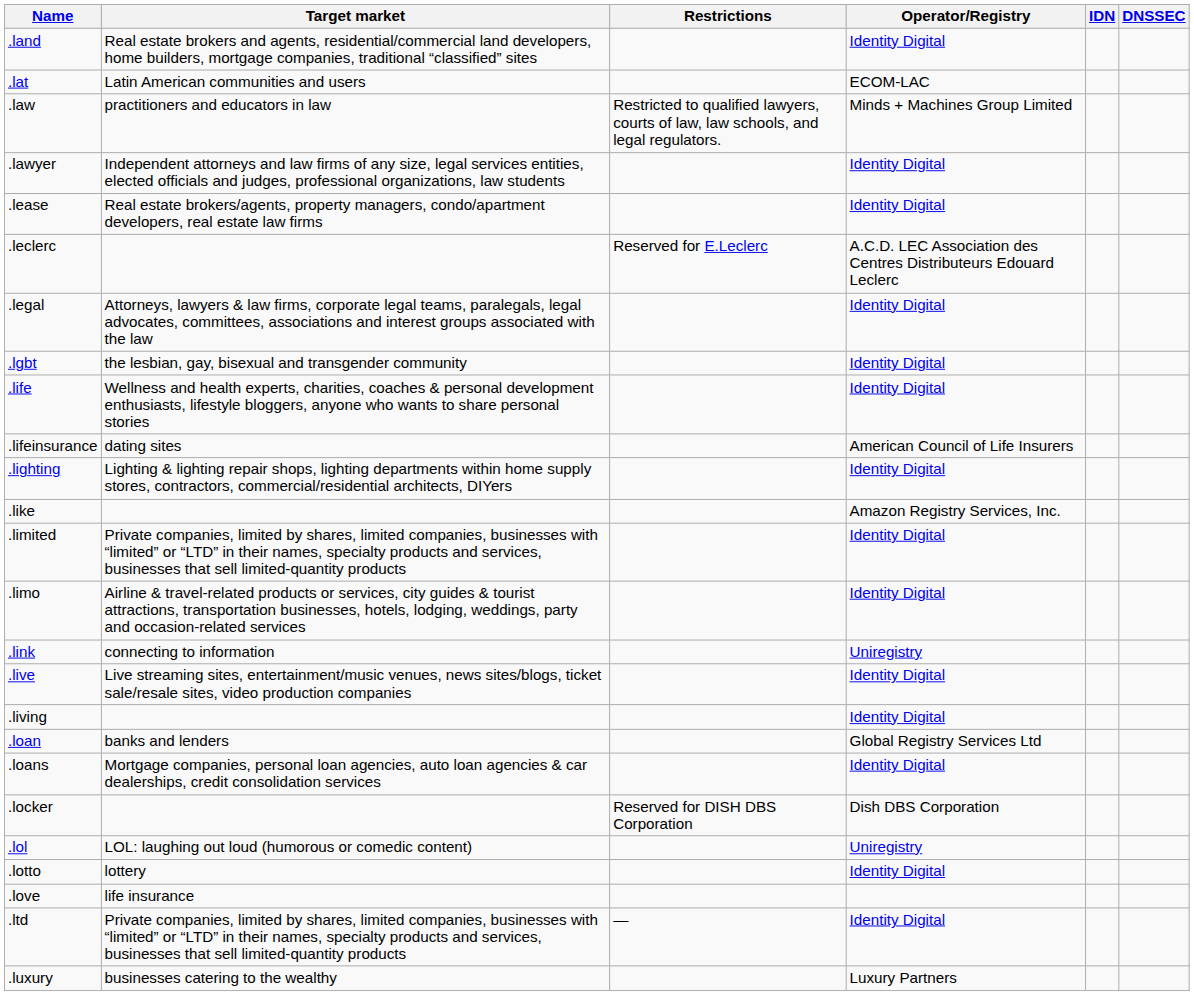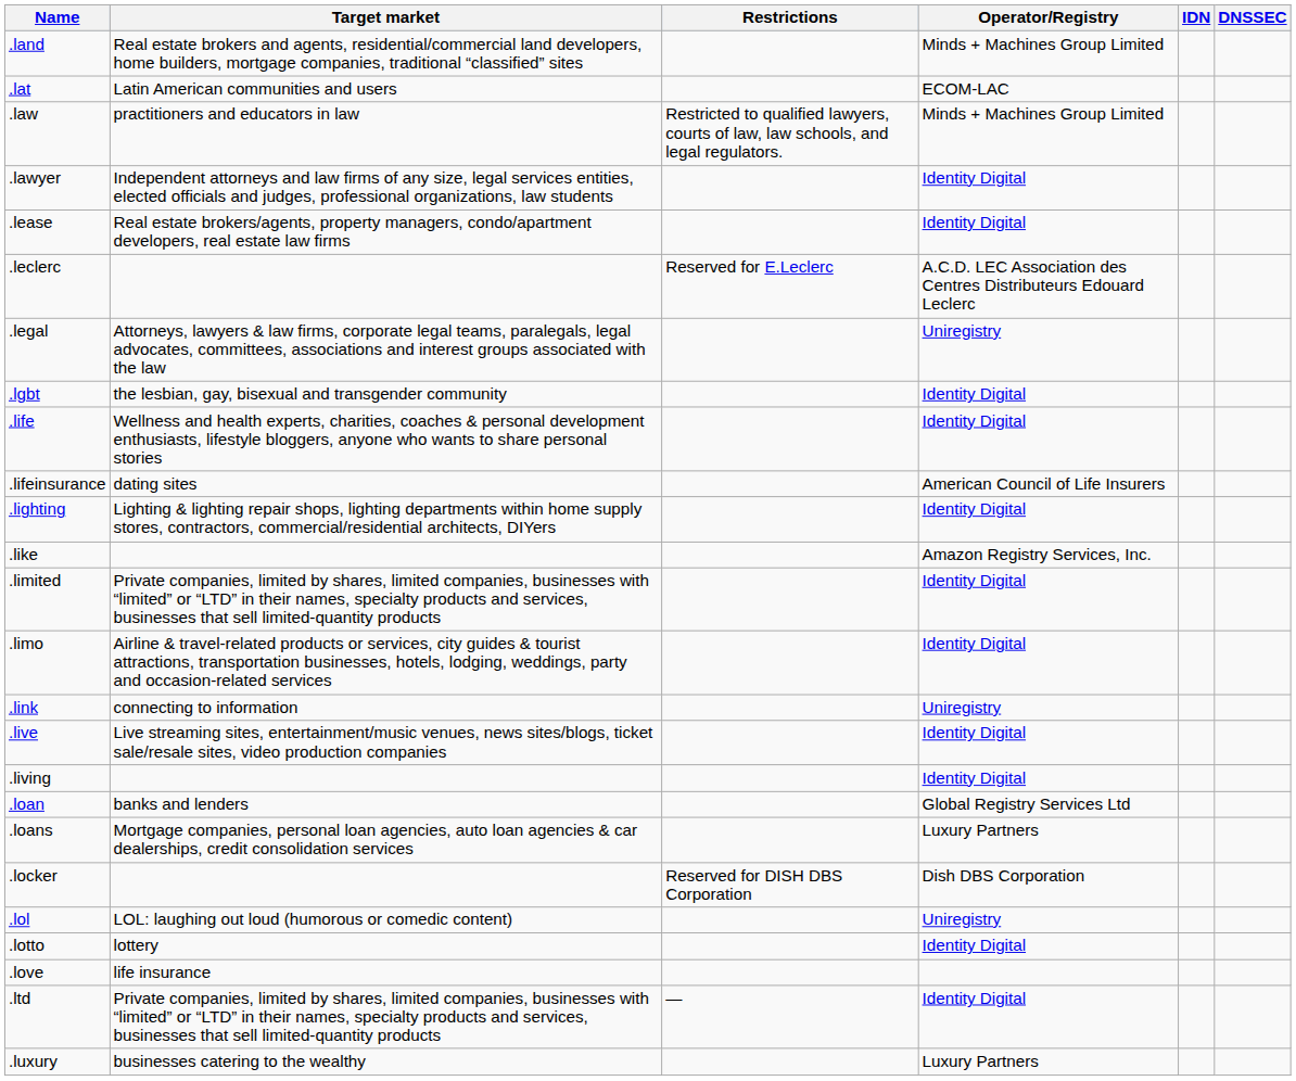 <table class="wikitable sortable">
 <tr style="background:#a0d0ff;">
 <th><a href='#'>Name</a></th>
 <th>Target market</th>
 <th class="unsortable">Restrictions</th>
 <th>Operator/Registry</th>
 <th><a href='#'>IDN</a></th>
 <th><a href='#'>DNSSEC</a></th>
 </tr>
 <tr valign="top">
 <td><a href='#'>.land</a></td>
 <td>Real estate brokers and agents, residential/commercial land developers, home builders, mortgage companies, traditional “classified” sites</td>
 <td></td>
-<td><a href='#'>Identity Digital</a></td>
+<td>Minds + Machines Group Limited</td>
 <td></td>
 <td></td>
 </tr>
 <tr valign=top>
 <td><a href='#'>.lat</a></td>
 <td>Latin American communities and users</td>
 <td></td>
 <td>ECOM-LAC</td>
 <td></td>
 <td></td>
 </tr>
 <tr valign=top>
 <td>.law</td>
 <td>practitioners and educators in law</td>
 <td>Restricted to qualified lawyers, courts of law, law schools, and legal regulators.</td>
 <td>Minds + Machines Group Limited</td>
 <td></td>
 <td></td>
 </tr>
 <tr valign="top">
 <td>.lawyer</td>
 <td>Independent attorneys and law firms of any size, legal services entities, elected officials and judges, professional organizations, law students</td>
 <td></td>
 <td><a href='#'>Identity Digital</a></td>
 <td></td>
 <td></td>
 </tr>
 <tr valign="top">
 <td>.lease</td>
 <td>Real estate brokers/agents, property managers, condo/apartment developers, real estate law firms</td>
 <td></td>
 <td><a href='#'>Identity Digital</a></td>
 <td></td>
 <td></td>
 </tr>
 <tr valign="top">
 <td>.leclerc</td>
 <td></td>
 <td>Reserved for <a href='#'>E.Leclerc</a></td>
 <td>A.C.D. LEC Association des Centres Distributeurs Edouard Leclerc</td>
 <td></td>
 <td></td>
 </tr>
 <tr valign="top">
 <td>.legal</td>
 <td>Attorneys, lawyers & law firms, corporate legal teams, paralegals, legal advocates, committees, associations and interest groups associated with the law</td>
 <td></td>
-<td><a href='#'>Identity Digital</a></td>
+<td><a href='#'>Uniregistry</a></td>
 <td></td>
 <td></td>
 </tr>
 <tr valign="top">
 <td><a href='#'>.lgbt</a></td>
 <td>the lesbian, gay, bisexual and transgender community</td>
 <td></td>
 <td><a href='#'>Identity Digital</a></td>
 <td></td>
 <td></td>
 </tr>
 <tr valign="top">
 <td><a href='#'>.life</a></td>
 <td>Wellness and health experts, charities, coaches & personal development enthusiasts, lifestyle bloggers, anyone who wants to share personal stories</td>
 <td></td>
 <td><a href='#'>Identity Digital</a></td>
 <td></td>
 <td></td>
 </tr>
 <tr valign=top>
 <td>.lifeinsurance</td>
 <td>dating sites</td>
 <td></td>
 <td>American Council of Life Insurers</td>
 <td></td>
 <td></td>
 </tr>
 <tr valign="top">
 <td><a href='#'>.lighting</a></td>
 <td>Lighting & lighting repair shops, lighting departments within home supply stores, contractors, commercial/residential architects, DIYers</td>
 <td></td>
 <td><a href='#'>Identity Digital</a></td>
 <td></td>
 <td></td>
 </tr>
 <tr valign=top>
 <td>.like</td>
 <td></td>
 <td></td>
 <td>Amazon Registry Services, Inc.</td>
 <td></td>
 <td></td>
 </tr>
 <tr valign="top">
 <td>.limited</td>
 <td>Private companies, limited by shares, limited companies, businesses with “limited” or “LTD” in their names, specialty products and services, businesses that sell limited-quantity products</td>
 <td></td>
 <td><a href='#'>Identity Digital</a></td>
 <td></td>
 <td></td>
 </tr>
 <tr valign="top">
 <td>.limo</td>
 <td>Airline & travel-related products or services, city guides & tourist attractions, transportation businesses, hotels, lodging, weddings, party and occasion-related services</td>
 <td></td>
 <td><a href='#'>Identity Digital</a></td>
 <td></td>
 <td></td>
 </tr>
 <tr valign="top">
 <td><a href='#'>.link</a></td>
 <td>connecting to information</td>
 <td></td>
 <td><a href='#'>Uniregistry</a></td>
 <td></td>
 <td></td>
 </tr>
 <tr valign=top>
 <td><a href='#'>.live</a></td>
 <td>Live streaming sites, entertainment/music venues, news sites/blogs, ticket sale/resale sites, video production companies</td>
 <td></td>
 <td><a href='#'>Identity Digital</a></td>
 <td></td>
 <td></td>
 </tr>
 <tr valign=top>
 <td>.living</td>
 <td></td>
 <td></td>
 <td><a href='#'>Identity Digital</a></td>
 <td></td>
 <td></td>
 </tr>
 <tr valign="top">
 <td><a href='#'>.loan</a></td>
 <td>banks and lenders</td>
 <td></td>
 <td>Global Registry Services Ltd</td>
 <td></td>
 <td></td>
 </tr>
 <tr valign="top">
 <td>.loans</td>
 <td>Mortgage companies, personal loan agencies, auto loan agencies & car dealerships, credit consolidation services</td>
 <td></td>
-<td><a href='#'>Identity Digital</a></td>
+<td>Luxury Partners</td>
 <td></td>
 <td></td>
 </tr>
 <tr valign=top>
 <td>.locker</td>
 <td></td>
 <td>Reserved for DISH DBS Corporation</td>
 <td>Dish DBS Corporation</td>
 <td></td>
 <td></td>
 </tr>
 <tr valign="top">
 <td><a href='#'>.lol</a></td>
 <td>LOL: laughing out loud (humorous or comedic content)</td>
 <td></td>
 <td><a href='#'>Uniregistry</a></td>
 <td></td>
 <td></td>
 </tr>
 <tr valign="top">
 <td>.lotto</td>
 <td>lottery</td>
 <td></td>
 <td><a href='#'>Identity Digital</a></td>
 <td></td>
 <td></td>
 </tr>
 <tr valign="top">
 <td>.love</td>
 <td>life insurance</td>
 <td></td>
 <td></td>
 <td></td>
 <td></td>
 </tr>
 <tr valign="top">
 <td>.ltd</td>
 <td>Private companies, limited by shares, limited companies, businesses with “limited” or “LTD” in their names, specialty products and services, businesses that sell limited-quantity products</td>
 <td>—</td>
 <td><a href='#'>Identity Digital</a></td>
 <td></td>
 <td></td>
 </tr>
 <tr>
 <td>.luxury</td>
 <td>businesses catering to the wealthy</td>
 <td></td>
 <td>Luxury Partners</td>
 <td></td>
 <td></td>
 </tr>
 </table>
